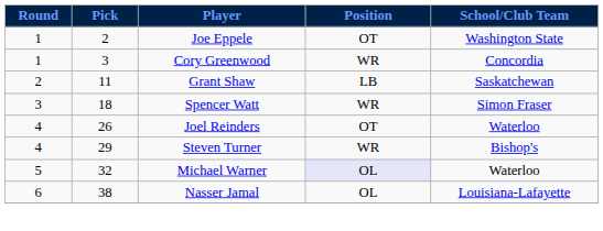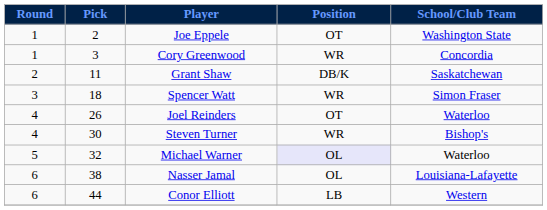 <table class="wikitable sortable">
 <tr>
 <th style="background:#002147;color:#6699FF;"  width="8%">Round</th>
 <th style="background:#002147;color:#6699FF;"  width="8%">Pick</th>
 <th style="background:#002147;color:#6699FF;"  width="20%">Player</th>
 <th style="background:#002147;color:#6699FF;"  width="15%">Position</th>
 <th style="background:#002147;color:#6699FF;"  width="20%">School/Club Team</th>
 </tr>
 <tr align="center">
 <td align=center>1</td>
 <td>2</td>
 <td><a href='#'>Joe Eppele</a></td>
 <td>OT</td>
 <td><a href='#'>Washington State</a></td>
 </tr>
 <tr align="center">
 <td align=center>1</td>
 <td>3</td>
 <td><a href='#'>Cory Greenwood</a></td>
 <td>WR</td>
 <td><a href='#'>Concordia</a></td>
 </tr>
 <tr align="center">
 <td align=center>2</td>
 <td>11</td>
 <td><a href='#'>Grant Shaw</a></td>
-<td>LB</td>
+<td>DB/K</td>
 <td><a href='#'>Saskatchewan</a></td>
 </tr>
 <tr align="center">
 <td align=center>3</td>
 <td>18</td>
 <td><a href='#'>Spencer Watt</a></td>
 <td>WR</td>
 <td><a href='#'>Simon Fraser</a></td>
 </tr>
 <tr align="center">
 <td align=center>4</td>
 <td>26</td>
 <td><a href='#'>Joel Reinders</a></td>
 <td>OT</td>
 <td><a href='#'>Waterloo</a></td>
 </tr>
 <tr align="center">
 <td align=center>4</td>
-<td>29</td>
+<td>30</td>
 <td><a href='#'>Steven Turner</a></td>
 <td>WR</td>
 <td><a href='#'>Bishop's</a></td>
 </tr>
 <tr align="center">
 <td align=center>5</td>
 <td>32</td>
 <td><a href='#'>Michael Warner</a></td>
 <td style="background: lavender;">OL</td>
 <td>Waterloo</td>
 </tr>
 <tr align="center">
 <td align=center>6</td>
 <td>38</td>
 <td><a href='#'>Nasser Jamal</a></td>
 <td>OL</td>
 <td><a href='#'>Louisiana-Lafayette</a></td>
 </tr>
+<tr align="center">
+<td align=center>6</td>
+<td>44</td>
+<td><a href='#'>Conor Elliott</a></td>
+<td>LB</td>
+<td><a href='#'>Western</a></td>
+</tr>
 <tr>
 </tr>
 </table>
